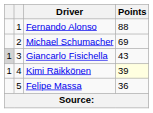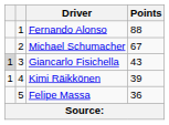 <table class="wikitable" style="font-size: 85%;">
 <tr>
 <th></th>
 <th></th>
 <th>Driver</th>
 <th>Points</th>
 </tr>
 <tr>
 <td></td>
 <td align="center">1</td>
 <td> <a href='#'>Fernando Alonso</a></td>
 <td>88</td>
 </tr>
 <tr>
 <td></td>
 <td align="center">2</td>
 <td> <a href='#'>Michael Schumacher</a></td>
-<td>69</td>
+<td>67</td>
 </tr>
 <tr>
 <td style="background: lightgrey;"> 1</td>
 <td align="center">3</td>
 <td> <a href='#'>Giancarlo Fisichella</a></td>
 <td>43</td>
 </tr>
 <tr>
 <td> 1</td>
 <td align="center">4</td>
 <td> <a href='#'>Kimi Räikkönen</a></td>
-<td style="background: lightyellow;">39</td>
+<td>39</td>
 </tr>
 <tr>
 <td></td>
 <td align="center">5</td>
 <td> <a href='#'>Felipe Massa</a></td>
 <td>36</td>
 </tr>
 <tr>
 <th colspan=4>Source:</th>
 </tr>
 </table>
